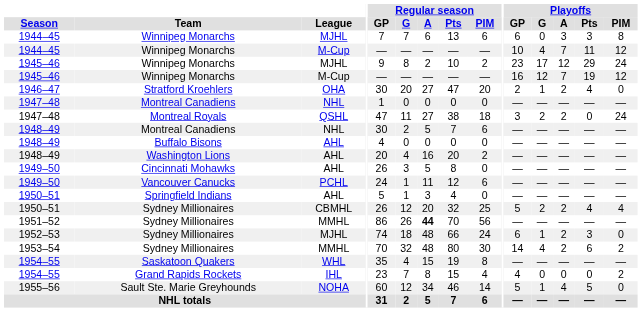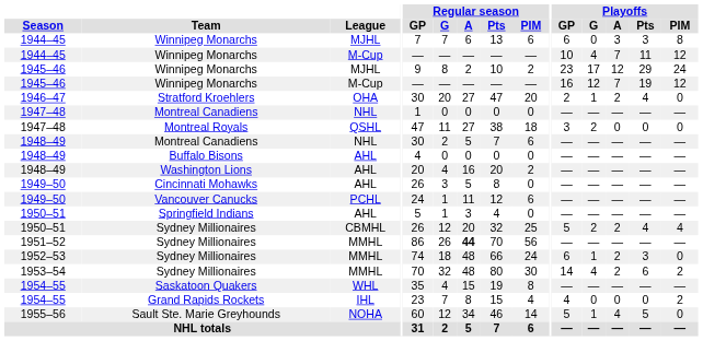 <table border="0" cellpadding="1" cellspacing="0" style="text-align:center; width:60em">
 <tr bgcolor="#e0e0e0">
 <th colspan="3" bgcolor="#ffffff"></th>
 <th rowspan="100" bgcolor="#ffffff"></th>
 <th colspan="5"><a href='#'>Regular season</a></th>
 <th rowspan="100" bgcolor="#ffffff"></th>
 <th colspan="5"><a href='#'>Playoffs</a></th>
 </tr>
 <tr bgcolor="#e0e0e0">
 <th><a href='#'>Season</a></th>
 <th>Team</th>
 <th>League</th>
 <th>GP</th>
 <th><a href='#'>G</a></th>
 <th><a href='#'>A</a></th>
 <th><a href='#'>Pts</a></th>
 <th><a href='#'>PIM</a></th>
 <th>GP</th>
 <th>G</th>
 <th>A</th>
 <th>Pts</th>
 <th>PIM</th>
 </tr>
 <tr>
 <td><a href='#'>1944–45</a></td>
 <td><a href='#'>Winnipeg Monarchs</a></td>
 <td><a href='#'>MJHL</a></td>
 <td>7</td>
 <td>7</td>
 <td>6</td>
 <td>13</td>
 <td>6</td>
 <td>6</td>
 <td>0</td>
 <td>3</td>
 <td>3</td>
 <td>8</td>
 </tr>
 <tr bgcolor="#f0f0f0">
 <td><a href='#'>1944–45</a></td>
 <td>Winnipeg Monarchs</td>
 <td><a href='#'>M-Cup</a></td>
 <td>—</td>
 <td>—</td>
 <td>—</td>
 <td>—</td>
 <td>—</td>
 <td>10</td>
 <td>4</td>
 <td>7</td>
 <td>11</td>
 <td>12</td>
 </tr>
 <tr>
 <td><a href='#'>1945–46</a></td>
 <td>Winnipeg Monarchs</td>
 <td>MJHL</td>
 <td>9</td>
 <td>8</td>
 <td>2</td>
 <td>10</td>
 <td>2</td>
 <td>23</td>
 <td>17</td>
 <td>12</td>
 <td>29</td>
 <td>24</td>
 </tr>
 <tr bgcolor="#f0f0f0">
 <td><a href='#'>1945–46</a></td>
 <td>Winnipeg Monarchs</td>
 <td>M-Cup</td>
 <td>—</td>
 <td>—</td>
 <td>—</td>
 <td>—</td>
 <td>—</td>
 <td>16</td>
 <td>12</td>
 <td>7</td>
 <td>19</td>
 <td>12</td>
 </tr>
 <tr>
 <td><a href='#'>1946–47</a></td>
 <td><a href='#'>Stratford Kroehlers</a></td>
 <td><a href='#'>OHA</a></td>
 <td>30</td>
 <td>20</td>
 <td>27</td>
 <td>47</td>
 <td>20</td>
 <td>2</td>
 <td>1</td>
 <td>2</td>
 <td>4</td>
 <td>0</td>
 </tr>
 <tr bgcolor="#f0f0f0">
 <td><a href='#'>1947–48</a></td>
 <td><a href='#'>Montreal Canadiens</a></td>
 <td><a href='#'>NHL</a></td>
 <td>1</td>
 <td>0</td>
 <td>0</td>
 <td>0</td>
 <td>0</td>
 <td>—</td>
 <td>—</td>
 <td>—</td>
 <td>—</td>
 <td>—</td>
 </tr>
 <tr>
 <td>1947–48</td>
 <td><a href='#'>Montreal Royals</a></td>
 <td><a href='#'>QSHL</a></td>
 <td>47</td>
 <td>11</td>
 <td>27</td>
 <td>38</td>
 <td>18</td>
 <td>3</td>
 <td>2</td>
-<td>2</td>
 <td>0</td>
-<td>24</td>
+<td>0</td>
+<td>0</td>
 </tr>
 <tr bgcolor="#f0f0f0">
 <td><a href='#'>1948–49</a></td>
 <td>Montreal Canadiens</td>
 <td>NHL</td>
 <td>30</td>
 <td>2</td>
 <td>5</td>
 <td>7</td>
 <td>6</td>
 <td>—</td>
 <td>—</td>
 <td>—</td>
 <td>—</td>
 <td>—</td>
 </tr>
 <tr>
 <td><a href='#'>1948–49</a></td>
 <td><a href='#'>Buffalo Bisons</a></td>
 <td><a href='#'>AHL</a></td>
 <td>4</td>
 <td>0</td>
 <td>0</td>
 <td>0</td>
 <td>0</td>
 <td>—</td>
 <td>—</td>
 <td>—</td>
 <td>—</td>
 <td>—</td>
 </tr>
 <tr bgcolor="#f0f0f0">
 <td>1948–49</td>
 <td><a href='#'>Washington Lions</a></td>
 <td>AHL</td>
 <td>20</td>
 <td>4</td>
 <td>16</td>
 <td>20</td>
 <td>2</td>
 <td>—</td>
 <td>—</td>
 <td>—</td>
 <td>—</td>
 <td>—</td>
 </tr>
 <tr>
 <td><a href='#'>1949–50</a></td>
 <td><a href='#'>Cincinnati Mohawks</a></td>
 <td>AHL</td>
 <td>26</td>
 <td>3</td>
 <td>5</td>
 <td>8</td>
 <td>0</td>
 <td>—</td>
 <td>—</td>
 <td>—</td>
 <td>—</td>
 <td>—</td>
 </tr>
 <tr bgcolor="#f0f0f0">
 <td><a href='#'>1949–50</a></td>
 <td><a href='#'>Vancouver Canucks</a></td>
 <td><a href='#'>PCHL</a></td>
 <td>24</td>
 <td>1</td>
 <td>11</td>
 <td>12</td>
 <td>6</td>
 <td>—</td>
 <td>—</td>
 <td>—</td>
 <td>—</td>
 <td>—</td>
 </tr>
 <tr>
 <td><a href='#'>1950–51</a></td>
 <td><a href='#'>Springfield Indians</a></td>
 <td>AHL</td>
 <td>5</td>
 <td>1</td>
 <td>3</td>
 <td>4</td>
 <td>0</td>
 <td>—</td>
 <td>—</td>
 <td>—</td>
 <td>—</td>
 <td>—</td>
 </tr>
 <tr bgcolor="#f0f0f0">
 <td>1950–51</td>
 <td>Sydney Millionaires</td>
 <td>CBMHL</td>
 <td>26</td>
 <td>12</td>
 <td>20</td>
 <td>32</td>
 <td>25</td>
 <td>5</td>
 <td>2</td>
 <td>2</td>
 <td>4</td>
 <td>4</td>
 </tr>
 <tr>
 <td>1951–52</td>
 <td>Sydney Millionaires</td>
 <td>MMHL</td>
 <td>86</td>
 <td>26</td>
 <td><strong>44</strong></td>
 <td>70</td>
 <td>56</td>
 <td>—</td>
 <td>—</td>
 <td>—</td>
 <td>—</td>
 <td>—</td>
 </tr>
 <tr bgcolor="#f0f0f0">
 <td>1952–53</td>
 <td>Sydney Millionaires</td>
-<td>MJHL</td>
+<td>MMHL</td>
 <td>74</td>
 <td>18</td>
 <td>48</td>
 <td>66</td>
 <td>24</td>
 <td>6</td>
 <td>1</td>
 <td>2</td>
 <td>3</td>
 <td>0</td>
 </tr>
 <tr>
 <td>1953–54</td>
 <td>Sydney Millionaires</td>
 <td>MMHL</td>
 <td>70</td>
 <td>32</td>
 <td>48</td>
 <td>80</td>
 <td>30</td>
 <td>14</td>
 <td>4</td>
 <td>2</td>
 <td>6</td>
 <td>2</td>
 </tr>
 <tr bgcolor="#f0f0f0">
 <td><a href='#'>1954–55</a></td>
 <td><a href='#'>Saskatoon Quakers</a></td>
 <td><a href='#'>WHL</a></td>
 <td>35</td>
 <td>4</td>
 <td>15</td>
 <td>19</td>
 <td>8</td>
 <td>—</td>
 <td>—</td>
 <td>—</td>
 <td>—</td>
 <td>—</td>
 </tr>
 <tr>
 <td><a href='#'>1954–55</a></td>
 <td><a href='#'>Grand Rapids Rockets</a></td>
 <td><a href='#'>IHL</a></td>
 <td>23</td>
 <td>7</td>
 <td>8</td>
 <td>15</td>
 <td>4</td>
 <td>4</td>
 <td>0</td>
 <td>0</td>
 <td>0</td>
 <td>2</td>
 </tr>
 <tr bgcolor="#f0f0f0">
 <td>1955–56</td>
 <td>Sault Ste. Marie Greyhounds</td>
 <td><a href='#'>NOHA</a></td>
 <td>60</td>
 <td>12</td>
 <td>34</td>
 <td>46</td>
 <td>14</td>
 <td>5</td>
 <td>1</td>
 <td>4</td>
 <td>5</td>
 <td>0</td>
 </tr>
 <tr bgcolor="#e0e0e0">
 <th colspan="3">NHL totals</th>
 <th>31</th>
 <th>2</th>
 <th>5</th>
 <th>7</th>
 <th>6</th>
 <th>—</th>
 <th>—</th>
 <th>—</th>
 <th>—</th>
 <th>—</th>
 </tr>
 </table>
